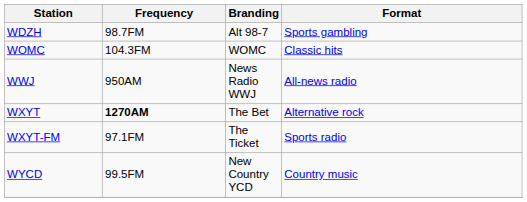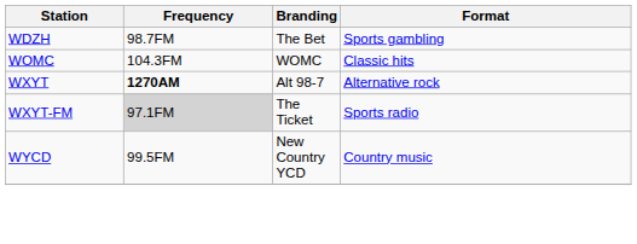 <table class="wikitable sortable" style="width:45em;">
 <tr>
 <th style="width:20%">Station</th>
 <th style="width:25%">Frequency</th>
 <th style="width:5%">Branding</th>
 <th style="width:50%">Format</th>
 </tr>
 <tr>
 <td><a href='#'>WDZH</a></td>
 <td>98.7FM</td>
-<td>Alt 98-7</td>
+<td>The Bet</td>
 <td><a href='#'>Sports gambling</a></td>
 </tr>
 <tr>
 <td><a href='#'>WOMC</a></td>
 <td>104.3FM</td>
 <td>WOMC</td>
 <td><a href='#'>Classic hits</a></td>
 </tr>
 <tr>
-<td><a href='#'>WWJ</a></td>
-<td>950AM</td>
-<td>News Radio WWJ</td>
-<td><a href='#'>All-news radio</a></td>
-</tr>
-<tr>
 <td><a href='#'>WXYT</a></td>
 <td><strong>1270AM</strong></td>
-<td>The Bet</td>
+<td>Alt 98-7</td>
 <td><a href='#'>Alternative rock</a></td>
 </tr>
 <tr>
 <td><a href='#'>WXYT-FM</a></td>
-<td>97.1FM</td>
+<td style="background: lightgrey;">97.1FM</td>
 <td>The Ticket</td>
 <td><a href='#'>Sports radio</a></td>
 </tr>
 <tr>
 <td><a href='#'>WYCD</a></td>
 <td>99.5FM</td>
 <td>New Country YCD</td>
 <td><a href='#'>Country music</a></td>
 </tr>
 <tr>
 </tr>
 </table>
